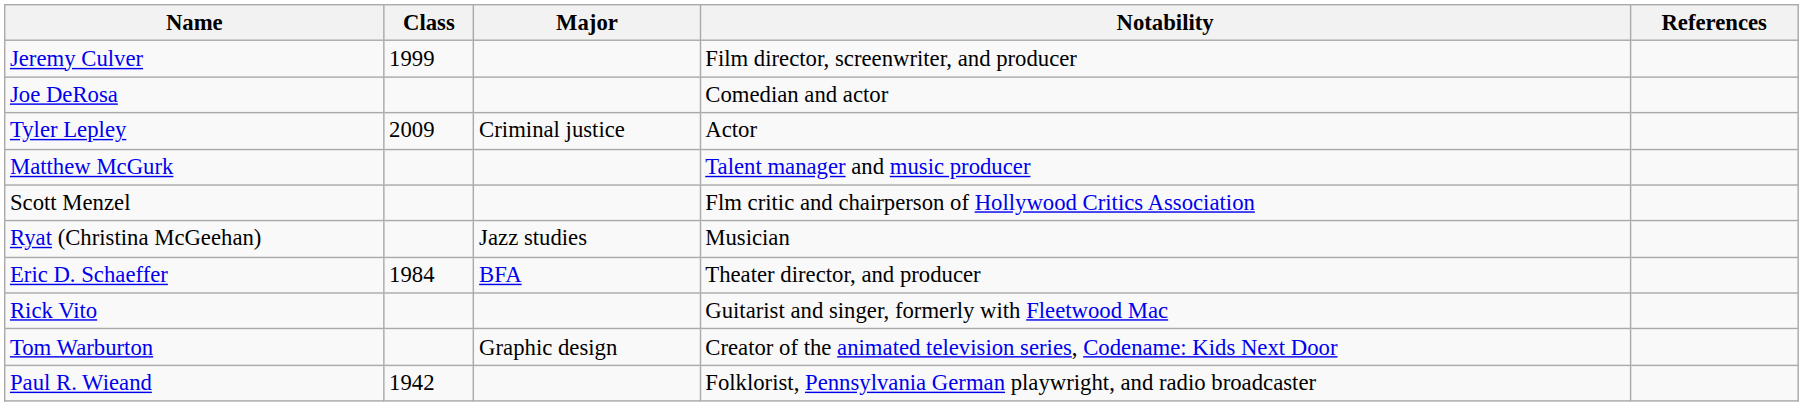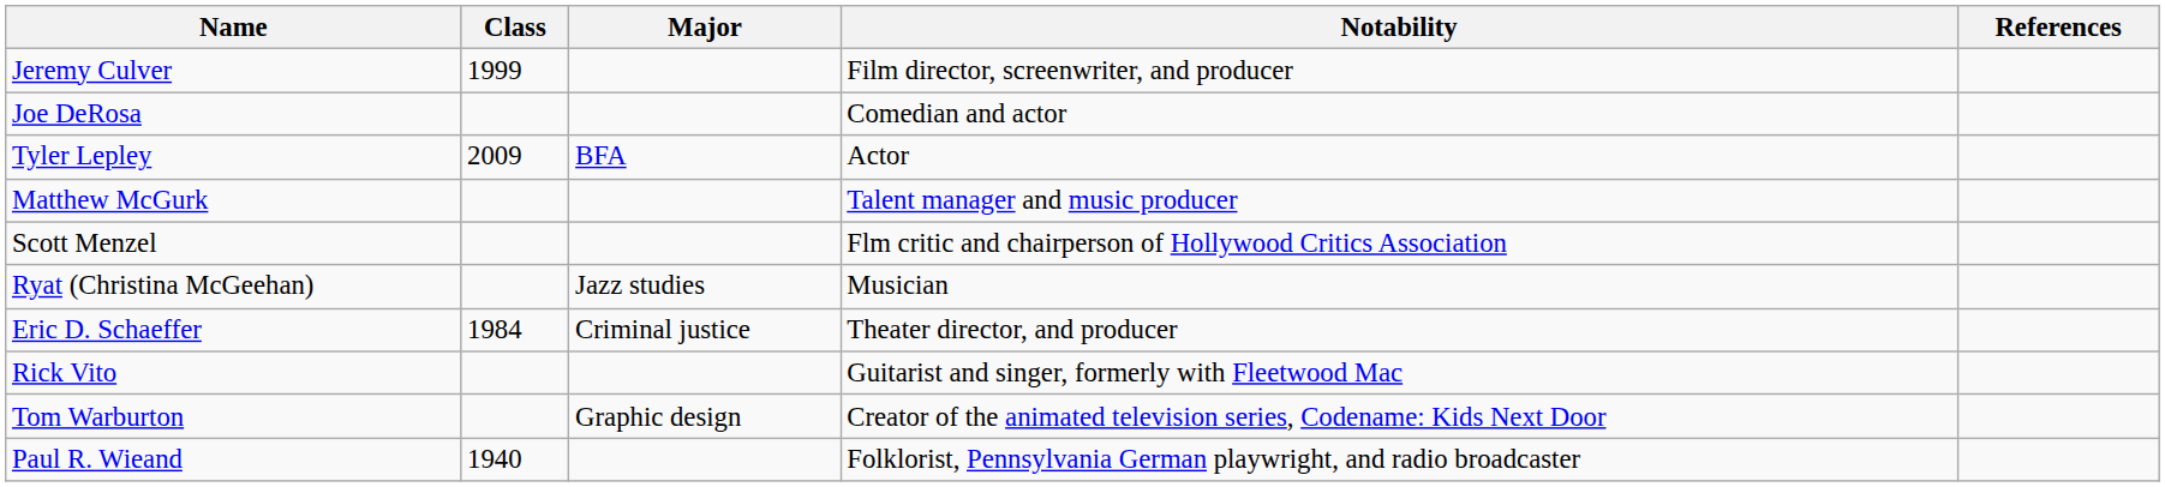 <table class="wikitable sortable" style="width:100%;">
 <tr>
 <th>Name</th>
 <th>Class</th>
 <th>Major</th>
 <th>Notability</th>
 <th>References</th>
 </tr>
 <tr>
 <td><a href='#'>Jeremy Culver</a></td>
 <td>1999</td>
 <td></td>
 <td>Film director, screenwriter, and producer</td>
 <td></td>
 </tr>
 <tr>
 <td><a href='#'>Joe DeRosa</a></td>
 <td></td>
 <td></td>
 <td>Comedian and actor</td>
 <td></td>
 </tr>
 <tr>
 <td><a href='#'>Tyler Lepley</a></td>
 <td>2009</td>
-<td>Criminal justice</td>
+<td><a href='#'>BFA</a></td>
 <td>Actor</td>
 <td></td>
 </tr>
 <tr>
 <td><a href='#'>Matthew McGurk</a></td>
 <td></td>
 <td></td>
 <td><a href='#'>Talent manager</a> and <a href='#'>music producer</a></td>
 <td></td>
 </tr>
 <tr>
 <td>Scott Menzel</td>
 <td></td>
 <td></td>
 <td>Flm critic and chairperson of <a href='#'>Hollywood Critics Association</a></td>
 <td></td>
 </tr>
 <tr>
 <td><a href='#'>Ryat</a> (Christina McGeehan)</td>
 <td></td>
 <td>Jazz studies</td>
 <td>Musician</td>
 <td></td>
 </tr>
 <tr>
 <td><a href='#'>Eric D. Schaeffer</a></td>
 <td>1984</td>
-<td><a href='#'>BFA</a></td>
+<td>Criminal justice</td>
 <td>Theater director, and producer</td>
 <td></td>
 </tr>
 <tr>
 <td><a href='#'>Rick Vito</a></td>
 <td></td>
 <td></td>
 <td>Guitarist and singer, formerly with <a href='#'>Fleetwood Mac</a></td>
 <td></td>
 </tr>
 <tr>
 <td><a href='#'>Tom Warburton</a></td>
 <td></td>
 <td>Graphic design</td>
 <td>Creator of the <a href='#'>animated television series</a>, <a href='#'>Codename: Kids Next Door</a></td>
 <td></td>
 </tr>
 <tr>
 <td><a href='#'>Paul R. Wieand</a></td>
-<td>1942</td>
+<td>1940</td>
 <td></td>
 <td>Folklorist, <a href='#'>Pennsylvania German</a> playwright, and radio broadcaster</td>
 <td></td>
 </tr>
 </table>
